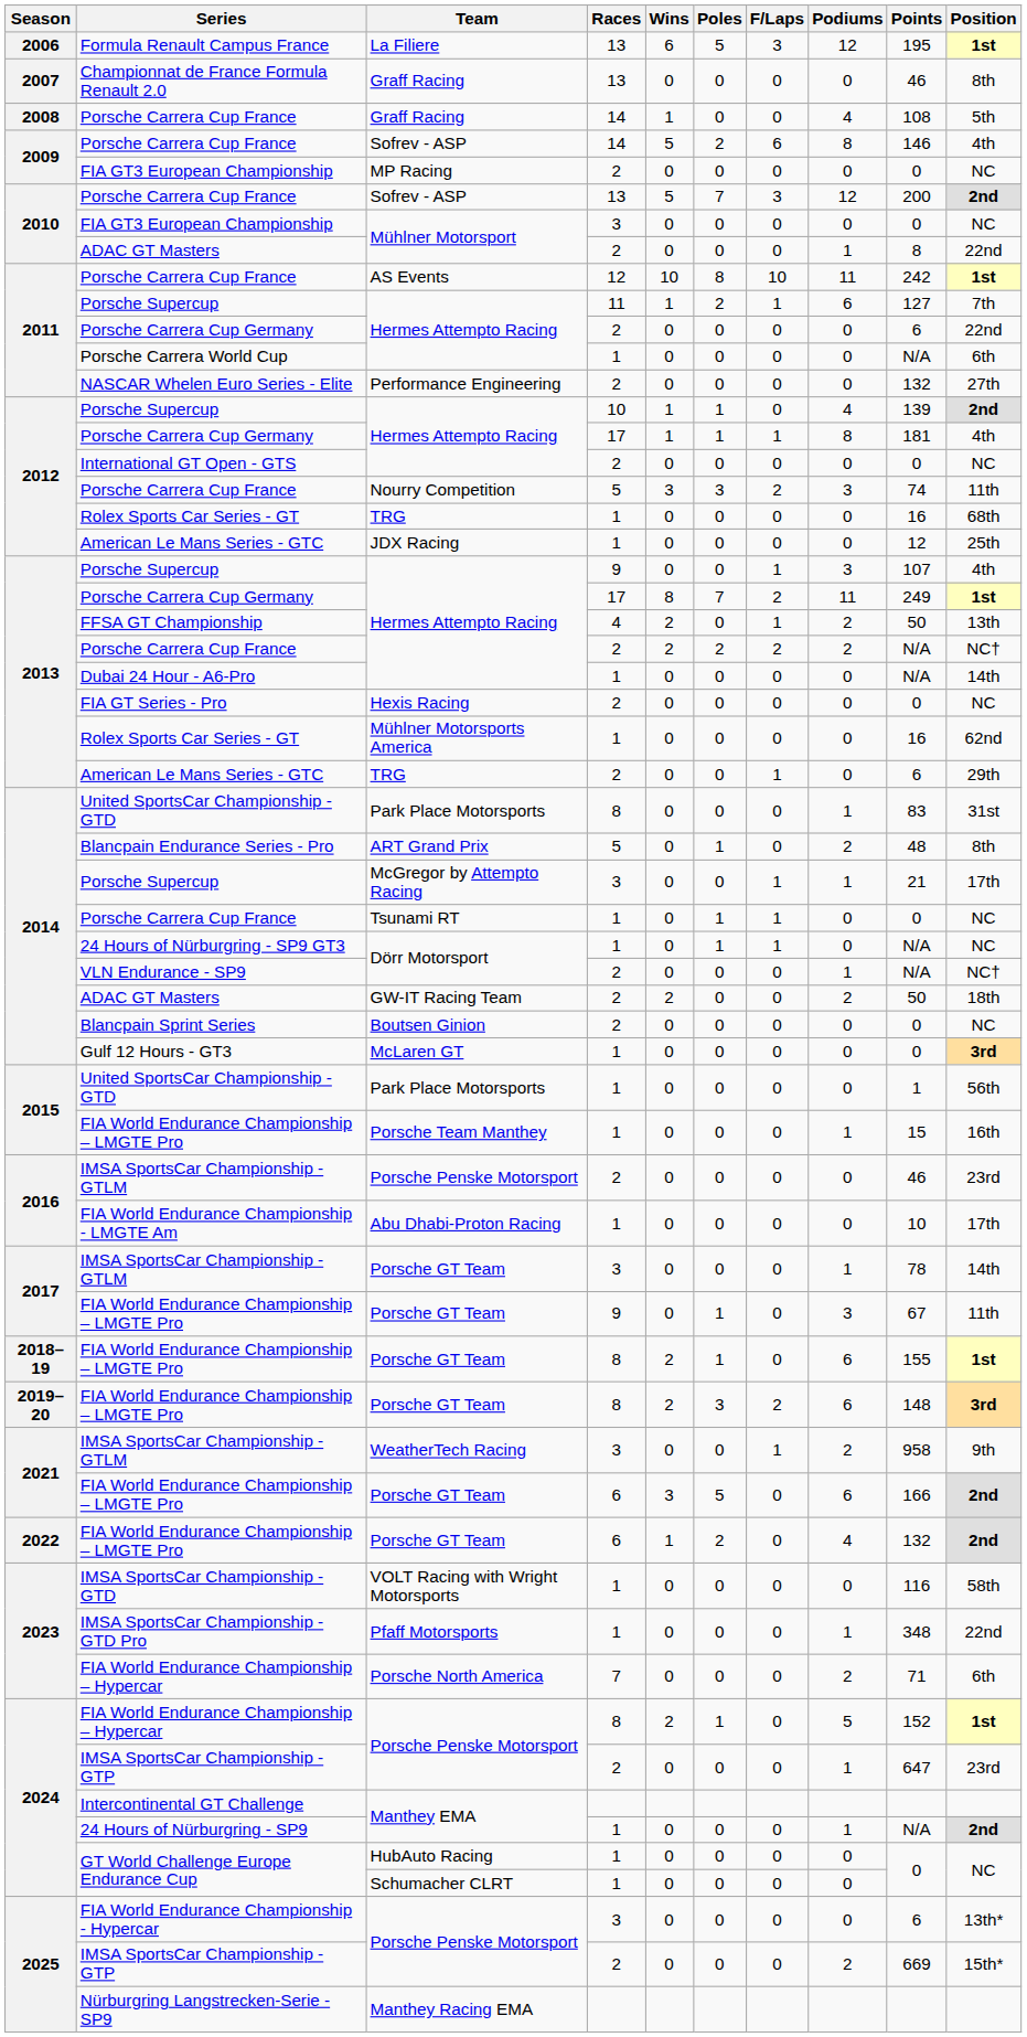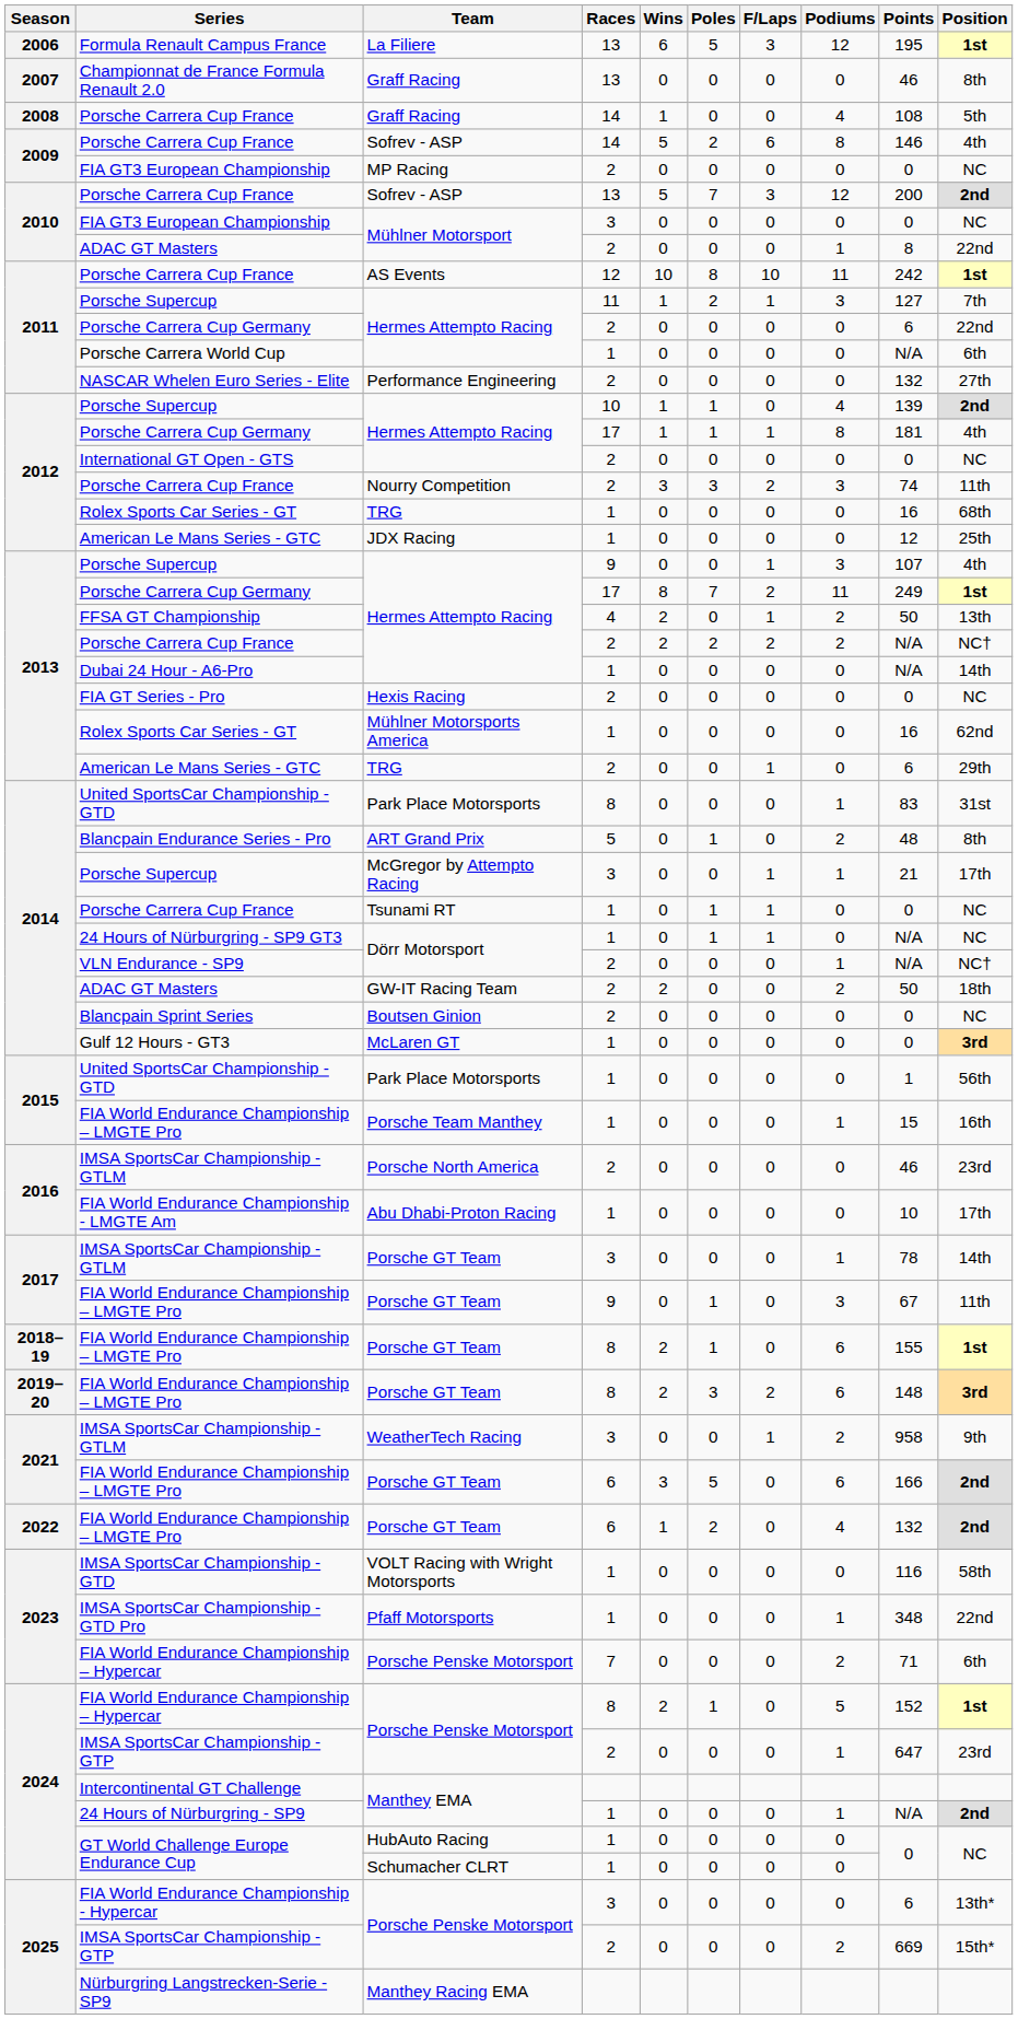 <table class="wikitable" style="font-size: 90%; text-align:center">
 <tr>
 <th>Season</th>
 <th>Series</th>
 <th>Team</th>
 <th>Races</th>
 <th>Wins</th>
 <th>Poles</th>
 <th>F/Laps</th>
 <th>Podiums</th>
 <th>Points</th>
 <th>Position</th>
 </tr>
 <tr>
 <th>2006</th>
 <td align=left><a href='#'>Formula Renault Campus France</a></td>
 <td align=left><a href='#'>La Filiere</a></td>
 <td>13</td>
 <td>6</td>
 <td>5</td>
 <td>3</td>
 <td>12</td>
 <td>195</td>
 <td style="background:#FFFFBF;"><strong>1st</strong></td>
 </tr>
 <tr>
 <th>2007</th>
 <td align=left><a href='#'>Championnat de France Formula Renault 2.0</a></td>
 <td align=left><a href='#'>Graff Racing</a></td>
 <td>13</td>
 <td>0</td>
 <td>0</td>
 <td>0</td>
 <td>0</td>
 <td>46</td>
 <td>8th</td>
 </tr>
 <tr>
 <th>2008</th>
 <td align=left><a href='#'>Porsche Carrera Cup France</a></td>
 <td align=left><a href='#'>Graff Racing</a></td>
 <td>14</td>
 <td>1</td>
 <td>0</td>
 <td>0</td>
 <td>4</td>
 <td>108</td>
 <td>5th</td>
 </tr>
 <tr>
 <th rowspan=2>2009</th>
 <td align=left><a href='#'>Porsche Carrera Cup France</a></td>
 <td align=left>Sofrev - ASP</td>
 <td>14</td>
 <td>5</td>
 <td>2</td>
 <td>6</td>
 <td>8</td>
 <td>146</td>
 <td>4th</td>
 </tr>
 <tr>
 <td align=left><a href='#'>FIA GT3 European Championship</a></td>
 <td align=left>MP Racing</td>
 <td>2</td>
 <td>0</td>
 <td>0</td>
 <td>0</td>
 <td>0</td>
 <td>0</td>
 <td>NC</td>
 </tr>
 <tr>
 <th rowspan=3>2010</th>
 <td align=left><a href='#'>Porsche Carrera Cup France</a></td>
 <td align=left>Sofrev - ASP</td>
 <td>13</td>
 <td>5</td>
 <td>7</td>
 <td>3</td>
 <td>12</td>
 <td>200</td>
 <td style="background:#DFDFDF;"><strong>2nd</strong></td>
 </tr>
 <tr>
 <td align=left><a href='#'>FIA GT3 European Championship</a></td>
 <td align=left rowspan=2><a href='#'>Mühlner Motorsport</a></td>
 <td>3</td>
 <td>0</td>
 <td>0</td>
 <td>0</td>
 <td>0</td>
 <td>0</td>
 <td>NC</td>
 </tr>
 <tr>
 <td align=left><a href='#'>ADAC GT Masters</a></td>
 <td>2</td>
 <td>0</td>
 <td>0</td>
 <td>0</td>
 <td>1</td>
 <td>8</td>
 <td>22nd</td>
 </tr>
 <tr>
 <th rowspan=5>2011</th>
 <td align=left><a href='#'>Porsche Carrera Cup France</a></td>
 <td align=left>AS Events</td>
 <td>12</td>
 <td>10</td>
 <td>8</td>
 <td>10</td>
 <td>11</td>
 <td>242</td>
 <td style="background:#FFFFBF;"><strong>1st</strong></td>
 </tr>
 <tr>
 <td align=left><a href='#'>Porsche Supercup</a></td>
 <td align=left rowspan=3><a href='#'>Hermes Attempto Racing</a></td>
 <td>11</td>
 <td>1</td>
 <td>2</td>
 <td>1</td>
-<td>6</td>
+<td>3</td>
 <td>127</td>
 <td>7th</td>
 </tr>
 <tr>
 <td align=left><a href='#'>Porsche Carrera Cup Germany</a></td>
 <td>2</td>
 <td>0</td>
 <td>0</td>
 <td>0</td>
 <td>0</td>
 <td>6</td>
 <td>22nd</td>
 </tr>
 <tr>
 <td align=left>Porsche Carrera World Cup</td>
 <td>1</td>
 <td>0</td>
 <td>0</td>
 <td>0</td>
 <td>0</td>
 <td>N/A</td>
 <td>6th</td>
 </tr>
 <tr>
 <td align=left><a href='#'>NASCAR Whelen Euro Series - Elite</a></td>
 <td align=left>Performance Engineering</td>
 <td>2</td>
 <td>0</td>
 <td>0</td>
 <td>0</td>
 <td>0</td>
 <td>132</td>
 <td>27th</td>
 </tr>
 <tr>
 <th rowspan=6>2012</th>
 <td align=left><a href='#'>Porsche Supercup</a></td>
 <td align=left rowspan=3><a href='#'>Hermes Attempto Racing</a></td>
 <td>10</td>
 <td>1</td>
 <td>1</td>
 <td>0</td>
 <td>4</td>
 <td>139</td>
 <td style="background:#DFDFDF;"><strong>2nd</strong></td>
 </tr>
 <tr>
 <td align=left><a href='#'>Porsche Carrera Cup Germany</a></td>
 <td>17</td>
 <td>1</td>
 <td>1</td>
 <td>1</td>
 <td>8</td>
 <td>181</td>
 <td>4th</td>
 </tr>
 <tr>
 <td align=left><a href='#'>International GT Open - GTS</a></td>
 <td>2</td>
 <td>0</td>
 <td>0</td>
 <td>0</td>
 <td>0</td>
 <td>0</td>
 <td>NC</td>
 </tr>
 <tr>
 <td align=left><a href='#'>Porsche Carrera Cup France</a></td>
 <td align=left>Nourry Competition</td>
-<td>5</td>
+<td>2</td>
 <td>3</td>
 <td>3</td>
 <td>2</td>
 <td>3</td>
 <td>74</td>
 <td>11th</td>
 </tr>
 <tr>
 <td align=left><a href='#'>Rolex Sports Car Series - GT</a></td>
 <td align=left><a href='#'>TRG</a></td>
 <td>1</td>
 <td>0</td>
 <td>0</td>
 <td>0</td>
 <td>0</td>
 <td>16</td>
 <td>68th</td>
 </tr>
 <tr>
 <td align=left><a href='#'>American Le Mans Series - GTC</a></td>
 <td align=left>JDX Racing</td>
 <td>1</td>
 <td>0</td>
 <td>0</td>
 <td>0</td>
 <td>0</td>
 <td>12</td>
 <td>25th</td>
 </tr>
 <tr>
 <th rowspan=8>2013</th>
 <td align=left><a href='#'>Porsche Supercup</a></td>
 <td align=left rowspan=5><a href='#'>Hermes Attempto Racing</a></td>
 <td>9</td>
 <td>0</td>
 <td>0</td>
 <td>1</td>
 <td>3</td>
 <td>107</td>
 <td>4th</td>
 </tr>
 <tr>
 <td align=left><a href='#'>Porsche Carrera Cup Germany</a></td>
 <td>17</td>
 <td>8</td>
 <td>7</td>
 <td>2</td>
 <td>11</td>
 <td>249</td>
 <td style="background:#FFFFBF;"><strong>1st</strong></td>
 </tr>
 <tr>
 <td align=left><a href='#'>FFSA GT Championship</a></td>
 <td>4</td>
 <td>2</td>
 <td>0</td>
 <td>1</td>
 <td>2</td>
 <td>50</td>
 <td>13th</td>
 </tr>
 <tr>
 <td align=left><a href='#'>Porsche Carrera Cup France</a></td>
 <td>2</td>
 <td>2</td>
 <td>2</td>
 <td>2</td>
 <td>2</td>
 <td>N/A</td>
 <td>NC†</td>
 </tr>
 <tr>
 <td align=left><a href='#'>Dubai 24 Hour - A6-Pro</a></td>
 <td>1</td>
 <td>0</td>
 <td>0</td>
 <td>0</td>
 <td>0</td>
 <td>N/A</td>
 <td>14th</td>
 </tr>
 <tr>
 <td align=left><a href='#'>FIA GT Series - Pro</a></td>
 <td align=left><a href='#'>Hexis Racing</a></td>
 <td>2</td>
 <td>0</td>
 <td>0</td>
 <td>0</td>
 <td>0</td>
 <td>0</td>
 <td>NC</td>
 </tr>
 <tr>
 <td align=left><a href='#'>Rolex Sports Car Series - GT</a></td>
 <td align=left><a href='#'>Mühlner Motorsports America</a></td>
 <td>1</td>
 <td>0</td>
 <td>0</td>
 <td>0</td>
 <td>0</td>
 <td>16</td>
 <td>62nd</td>
 </tr>
 <tr>
 <td align=left><a href='#'>American Le Mans Series - GTC</a></td>
 <td align=left><a href='#'>TRG</a></td>
 <td>2</td>
 <td>0</td>
 <td>0</td>
 <td>1</td>
 <td>0</td>
 <td>6</td>
 <td>29th</td>
 </tr>
 <tr>
 <th rowspan=9>2014</th>
 <td align=left><a href='#'>United SportsCar Championship - GTD</a></td>
 <td align=left>Park Place Motorsports</td>
 <td>8</td>
 <td>0</td>
 <td>0</td>
 <td>0</td>
 <td>1</td>
 <td>83</td>
 <td>31st</td>
 </tr>
 <tr>
 <td align=left><a href='#'>Blancpain Endurance Series - Pro</a></td>
 <td align=left><a href='#'>ART Grand Prix</a></td>
 <td>5</td>
 <td>0</td>
 <td>1</td>
 <td>0</td>
 <td>2</td>
 <td>48</td>
 <td>8th</td>
 </tr>
 <tr>
 <td align=left><a href='#'>Porsche Supercup</a></td>
 <td align=left>McGregor by <a href='#'>Attempto Racing</a></td>
 <td>3</td>
 <td>0</td>
 <td>0</td>
 <td>1</td>
 <td>1</td>
 <td>21</td>
 <td>17th</td>
 </tr>
 <tr>
 <td align=left><a href='#'>Porsche Carrera Cup France</a></td>
 <td align=left>Tsunami RT</td>
 <td>1</td>
 <td>0</td>
 <td>1</td>
 <td>1</td>
 <td>0</td>
 <td>0</td>
 <td>NC</td>
 </tr>
 <tr>
 <td align=left><a href='#'>24 Hours of Nürburgring - SP9 GT3</a></td>
 <td align=left rowspan=2>Dörr Motorsport</td>
 <td>1</td>
 <td>0</td>
 <td>1</td>
 <td>1</td>
 <td>0</td>
 <td>N/A</td>
 <td>NC</td>
 </tr>
 <tr>
 <td align=left><a href='#'>VLN Endurance - SP9</a></td>
 <td>2</td>
 <td>0</td>
 <td>0</td>
 <td>0</td>
 <td>1</td>
 <td>N/A</td>
 <td>NC†</td>
 </tr>
 <tr>
 <td align=left><a href='#'>ADAC GT Masters</a></td>
 <td align=left>GW-IT Racing Team</td>
 <td>2</td>
 <td>2</td>
 <td>0</td>
 <td>0</td>
 <td>2</td>
 <td>50</td>
 <td>18th</td>
 </tr>
 <tr>
 <td align=left><a href='#'>Blancpain Sprint Series</a></td>
 <td align=left><a href='#'>Boutsen Ginion</a></td>
 <td>2</td>
 <td>0</td>
 <td>0</td>
 <td>0</td>
 <td>0</td>
 <td>0</td>
 <td>NC</td>
 </tr>
 <tr>
 <td align=left>Gulf 12 Hours - GT3</td>
 <td align=left><a href='#'>McLaren GT</a></td>
 <td>1</td>
 <td>0</td>
 <td>0</td>
 <td>0</td>
 <td>0</td>
 <td>0</td>
 <td style="background:#FFDF9F;"><strong>3rd</strong></td>
 </tr>
 <tr>
 <th rowspan="2">2015</th>
 <td align=left><a href='#'>United SportsCar Championship - GTD</a></td>
 <td align=left>Park Place Motorsports</td>
 <td>1</td>
 <td>0</td>
 <td>0</td>
 <td>0</td>
 <td>0</td>
 <td>1</td>
 <td>56th</td>
 </tr>
 <tr>
 <td align=left><a href='#'>FIA World Endurance Championship – LMGTE Pro</a></td>
 <td align=left><a href='#'>Porsche Team Manthey</a></td>
 <td>1</td>
 <td>0</td>
 <td>0</td>
 <td>0</td>
 <td>1</td>
 <td>15</td>
 <td>16th</td>
 </tr>
 <tr>
 <th rowspan="2">2016</th>
 <td align=left><a href='#'>IMSA SportsCar Championship - GTLM</a></td>
-<td align=left><a href='#'>Porsche Penske Motorsport</a></td>
+<td align=left><a href='#'>Porsche North America</a></td>
 <td>2</td>
 <td>0</td>
 <td>0</td>
 <td>0</td>
 <td>0</td>
 <td>46</td>
 <td>23rd</td>
 </tr>
 <tr>
 <td align=left><a href='#'>FIA World Endurance Championship - LMGTE Am</a></td>
 <td align=left><a href='#'>Abu Dhabi-Proton Racing</a></td>
 <td>1</td>
 <td>0</td>
 <td>0</td>
 <td>0</td>
 <td>0</td>
 <td>10</td>
 <td>17th</td>
 </tr>
 <tr>
 <th rowspan="2">2017</th>
 <td align=left><a href='#'>IMSA SportsCar Championship - GTLM</a></td>
 <td align=left><a href='#'>Porsche GT Team</a></td>
 <td>3</td>
 <td>0</td>
 <td>0</td>
 <td>0</td>
 <td>1</td>
 <td>78</td>
 <td>14th</td>
 </tr>
 <tr>
 <td align=left><a href='#'>FIA World Endurance Championship – LMGTE Pro</a></td>
 <td align=left><a href='#'>Porsche GT Team</a></td>
 <td>9</td>
 <td>0</td>
 <td>1</td>
 <td>0</td>
 <td>3</td>
 <td>67</td>
 <td>11th</td>
 </tr>
 <tr>
 <th>2018–19</th>
 <td align=left><a href='#'>FIA World Endurance Championship – LMGTE Pro</a></td>
 <td align=left><a href='#'>Porsche GT Team</a></td>
 <td>8</td>
 <td>2</td>
 <td>1</td>
 <td>0</td>
 <td>6</td>
 <td>155</td>
 <td style="background:#FFFFBF;"><strong>1st</strong></td>
 </tr>
 <tr>
 <th>2019–20</th>
 <td align=left><a href='#'>FIA World Endurance Championship – LMGTE Pro</a></td>
 <td align=left><a href='#'>Porsche GT Team</a></td>
 <td>8</td>
 <td>2</td>
 <td>3</td>
 <td>2</td>
 <td>6</td>
 <td>148</td>
 <td style="background:#FFDF9F;"><strong>3rd</strong></td>
 </tr>
 <tr>
 <th rowspan="2">2021</th>
 <td align=left><a href='#'>IMSA SportsCar Championship - GTLM</a></td>
 <td align=left><a href='#'>WeatherTech Racing</a></td>
 <td>3</td>
 <td>0</td>
 <td>0</td>
 <td>1</td>
 <td>2</td>
 <td>958</td>
 <td>9th</td>
 </tr>
 <tr>
 <td align=left><a href='#'>FIA World Endurance Championship – LMGTE Pro</a></td>
 <td align=left><a href='#'>Porsche GT Team</a></td>
 <td>6</td>
 <td>3</td>
 <td>5</td>
 <td>0</td>
 <td>6</td>
 <td>166</td>
 <td style="background:#DFDFDF;"><strong>2nd</strong></td>
 </tr>
 <tr>
 <th>2022</th>
 <td align=left><a href='#'>FIA World Endurance Championship – LMGTE Pro</a></td>
 <td align=left><a href='#'>Porsche GT Team</a></td>
 <td>6</td>
 <td>1</td>
 <td>2</td>
 <td>0</td>
 <td>4</td>
 <td>132</td>
 <td style="background:#DFDFDF;"><strong>2nd</strong></td>
 </tr>
 <tr>
 <th rowspan="3">2023</th>
 <td align=left><a href='#'>IMSA SportsCar Championship - GTD</a></td>
 <td align=left>VOLT Racing with Wright Motorsports</td>
 <td>1</td>
 <td>0</td>
 <td>0</td>
 <td>0</td>
 <td>0</td>
 <td>116</td>
 <td>58th</td>
 </tr>
 <tr>
 <td align=left><a href='#'>IMSA SportsCar Championship - GTD Pro</a></td>
 <td align=left><a href='#'>Pfaff Motorsports</a></td>
 <td>1</td>
 <td>0</td>
 <td>0</td>
 <td>0</td>
 <td>1</td>
 <td>348</td>
 <td>22nd</td>
 </tr>
 <tr>
 <td align=left><a href='#'>FIA World Endurance Championship – Hypercar</a></td>
-<td align=left><a href='#'>Porsche North America</a></td>
+<td align=left><a href='#'>Porsche Penske Motorsport</a></td>
 <td>7</td>
 <td>0</td>
 <td>0</td>
 <td>0</td>
 <td>2</td>
 <td>71</td>
 <td>6th</td>
 </tr>
 <tr>
 <th rowspan="6">2024</th>
 <td align=left><a href='#'>FIA World Endurance Championship – Hypercar</a></td>
 <td rowspan="2" align=left><a href='#'>Porsche Penske Motorsport</a></td>
 <td>8</td>
 <td>2</td>
 <td>1</td>
 <td>0</td>
 <td>5</td>
 <td>152</td>
 <td style="background:#FFFFBF;"><strong>1st</strong></td>
 </tr>
 <tr>
 <td align=left><a href='#'>IMSA SportsCar Championship - GTP</a></td>
 <td>2</td>
 <td>0</td>
 <td>0</td>
 <td>0</td>
 <td>1</td>
 <td>647</td>
 <td>23rd</td>
 </tr>
 <tr>
 <td align=left><a href='#'>Intercontinental GT Challenge</a></td>
 <td rowspan="2" align="left"><a href='#'>Manthey</a> EMA</td>
 <td></td>
 <td></td>
 <td></td>
 <td></td>
 <td></td>
 <td></td>
 <td></td>
 </tr>
 <tr>
 <td align=left><a href='#'>24 Hours of Nürburgring - SP9</a></td>
 <td>1</td>
 <td>0</td>
 <td>0</td>
 <td>0</td>
 <td>1</td>
 <td>N/A</td>
 <td style="background:#DFDFDF;"><strong>2nd</strong></td>
 </tr>
 <tr>
 <td rowspan="2" align="left"><a href='#'>GT World Challenge Europe Endurance Cup</a></td>
 <td align=left>HubAuto Racing</td>
 <td>1</td>
 <td>0</td>
 <td>0</td>
 <td>0</td>
 <td>0</td>
 <td rowspan="2">0</td>
 <td rowspan="2">NC</td>
 </tr>
 <tr>
 <td align=left>Schumacher CLRT</td>
 <td>1</td>
 <td>0</td>
 <td>0</td>
 <td>0</td>
 <td>0</td>
 </tr>
 <tr>
 <th rowspan="3">2025</th>
 <td align=left><a href='#'>FIA World Endurance Championship - Hypercar</a></td>
 <td align=left rowspan=2><a href='#'>Porsche Penske Motorsport</a></td>
 <td>3</td>
 <td>0</td>
 <td>0</td>
 <td>0</td>
 <td>0</td>
 <td>6</td>
 <td>13th*</td>
 </tr>
 <tr>
 <td align=left><a href='#'>IMSA SportsCar Championship - GTP</a></td>
 <td>2</td>
 <td>0</td>
 <td>0</td>
 <td>0</td>
 <td>2</td>
 <td>669</td>
 <td>15th*</td>
 </tr>
 <tr>
 <td align="left"><a href='#'>Nürburgring Langstrecken-Serie - SP9</a></td>
 <td align="left"><a href='#'>Manthey Racing</a> EMA</td>
 <td></td>
 <td></td>
 <td></td>
 <td></td>
 <td></td>
 <td></td>
 <td></td>
 </tr>
 </table>
